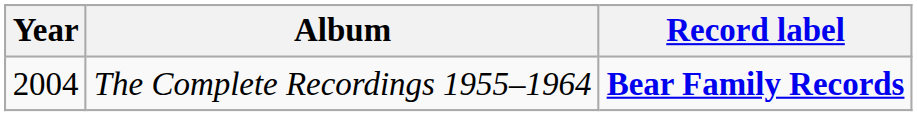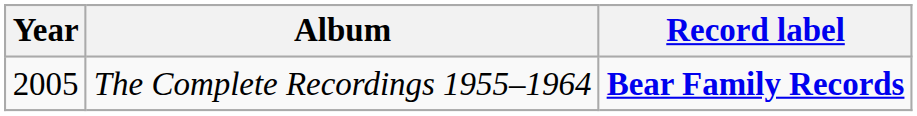 <table class="wikitable" style=text-align:center;>
 <tr>
 <th>Year</th>
 <th>Album</th>
 <th><a href='#'>Record label</a></th>
 </tr>
 <tr>
-<td rowspan="1">2004</td>
+<td rowspan="1">2005</td>
 <td align=left><em>The Complete Recordings 1955–1964</em></td>
 <td rowspan="1"><strong><a href='#'>Bear Family Records</a></strong></td>
 </tr>
 </table>
